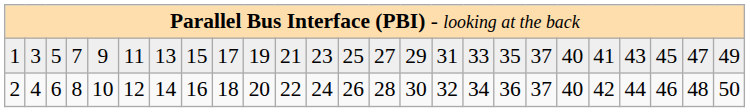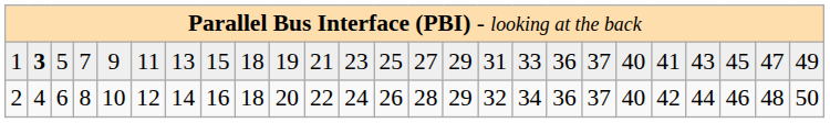 <table class="wikitable">
 <tr bgcolor="#ffdead">
 <td align="center" colspan="25"><strong>Parallel Bus Interface (PBI)</strong> - <small><em>looking at the back</em></small></td>
 </tr>
 <tr bgcolor="#efefef" align="center">
 <td>1</td>
-<td>3</td>
+<td><strong>3</strong></td>
 <td>5</td>
 <td>7</td>
 <td>9</td>
 <td>11</td>
 <td>13</td>
 <td>15</td>
-<td>17</td>
+<td>18</td>
 <td>19</td>
 <td>21</td>
 <td>23</td>
 <td>25</td>
 <td>27</td>
 <td>29</td>
 <td>31</td>
 <td>33</td>
-<td>35</td>
+<td>36</td>
 <td>37</td>
 <td>40</td>
 <td>41</td>
 <td>43</td>
 <td>45</td>
 <td>47</td>
 <td>49</td>
 </tr>
 <tr>
 <td>2</td>
 <td>4</td>
 <td>6</td>
 <td>8</td>
 <td>10</td>
 <td>12</td>
 <td>14</td>
 <td>16</td>
 <td>18</td>
 <td>20</td>
 <td>22</td>
 <td>24</td>
 <td>26</td>
 <td>28</td>
-<td>30</td>
+<td>29</td>
 <td>32</td>
 <td>34</td>
 <td>36</td>
 <td>37</td>
 <td>40</td>
 <td>42</td>
 <td>44</td>
 <td>46</td>
 <td>48</td>
 <td>50</td>
 </tr>
 </table>
